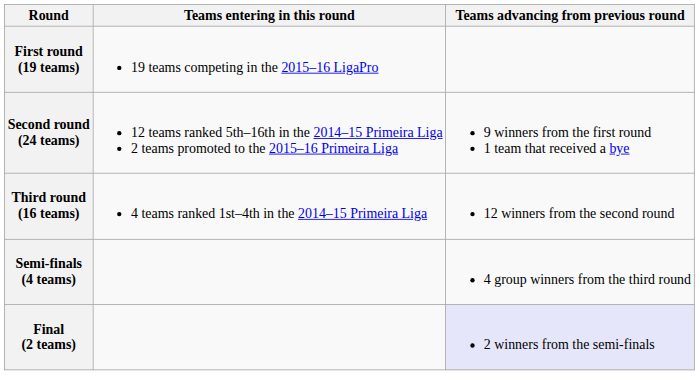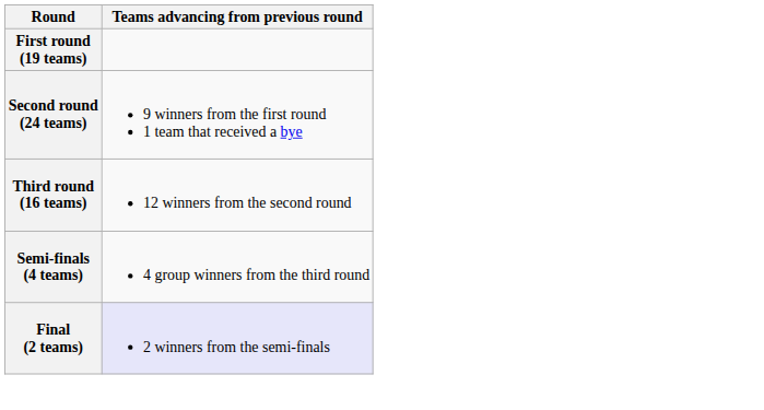 <table class="wikitable">
 <tr>
 <th>Round</th>
-<th>Teams entering in this round</th>
 <th>Teams advancing from previous round</th>
 </tr>
 <tr>
 <th>First round<br>(19 teams)</th>
-<td><br><ul><li>19 teams competing in the <a href='#'>2015–16 LigaPro</a></li></ul></td>
 <td></td>
 </tr>
 <tr>
 <th>Second round<br>(24 teams)</th>
-<td><br><ul><li>12 teams ranked 5th–16th in the <a href='#'>2014–15 Primeira Liga</a></li><li>2 teams promoted to the <a href='#'>2015–16 Primeira Liga</a></li></ul></td>
 <td><br><ul><li>9 winners from the first round</li><li>1 team that received a <a href='#'>bye</a></li></ul></td>
 </tr>
 <tr>
 <th>Third round<br>(16 teams)</th>
-<td><br><ul><li>4 teams ranked 1st–4th in the <a href='#'>2014–15 Primeira Liga</a></li></ul></td>
 <td><br><ul><li>12 winners from the second round</li></ul></td>
 </tr>
 <tr>
 <th>Semi-finals<br>(4 teams)</th>
-<td></td>
 <td><br><ul><li>4 group winners from the third round</li></ul></td>
 </tr>
 <tr>
 <th>Final<br>(2 teams)</th>
-<td></td>
 <td style="background: lavender;"><br><ul><li>2 winners from the semi-finals</li></ul></td>
 </tr>
 </table>
